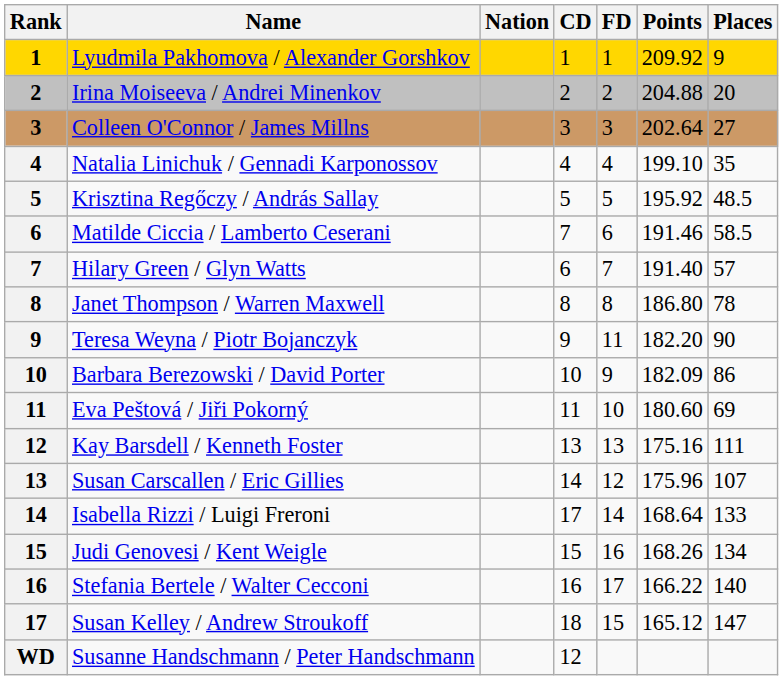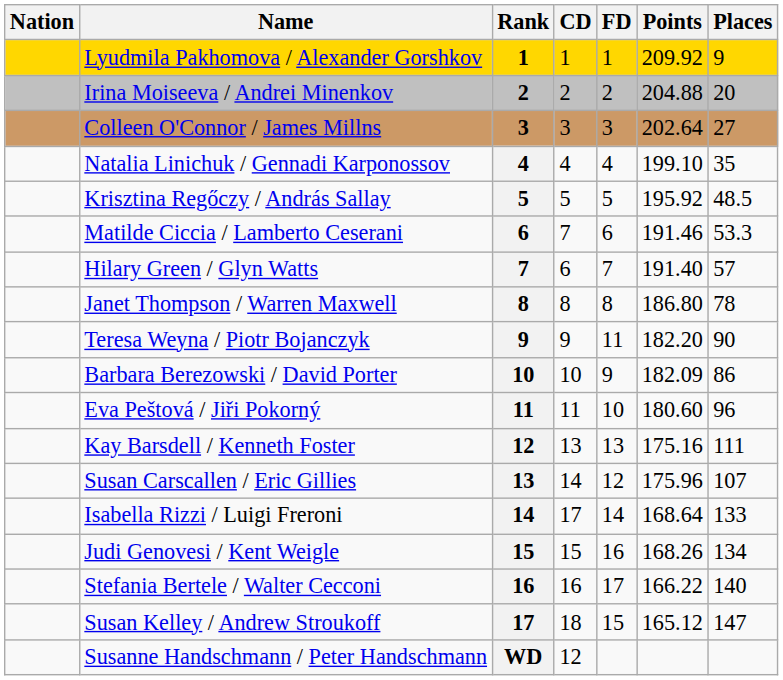 <table class="wikitable">
 <tr>
+<th>Nation</th>
+<th>Name</th>
 <th>Rank</th>
-<th>Name</th>
-<th>Nation</th>
 <th>CD</th>
 <th>FD</th>
 <th>Points</th>
 <th>Places</th>
 </tr>
 <tr bgcolor="gold">
+<td></td>
+<td><a href='#'>Lyudmila Pakhomova</a> / <a href='#'>Alexander Gorshkov</a></td>
 <td align="center"><strong>1</strong></td>
-<td><a href='#'>Lyudmila Pakhomova</a> / <a href='#'>Alexander Gorshkov</a></td>
-<td></td>
 <td>1</td>
 <td>1</td>
 <td>209.92</td>
 <td>9</td>
 </tr>
 <tr bgcolor="silver">
+<td></td>
+<td><a href='#'>Irina Moiseeva</a> / <a href='#'>Andrei Minenkov</a></td>
 <td align="center"><strong>2</strong></td>
-<td><a href='#'>Irina Moiseeva</a> / <a href='#'>Andrei Minenkov</a></td>
-<td></td>
 <td>2</td>
 <td>2</td>
 <td>204.88</td>
 <td>20</td>
 </tr>
 <tr bgcolor="cc9966">
+<td></td>
+<td><a href='#'>Colleen O'Connor</a> / <a href='#'>James Millns</a></td>
 <td align="center"><strong>3</strong></td>
-<td><a href='#'>Colleen O'Connor</a> / <a href='#'>James Millns</a></td>
-<td></td>
 <td>3</td>
 <td>3</td>
 <td>202.64</td>
 <td>27</td>
 </tr>
 <tr>
+<td></td>
+<td><a href='#'>Natalia Linichuk</a> / <a href='#'>Gennadi Karponossov</a></td>
 <th>4</th>
-<td><a href='#'>Natalia Linichuk</a> / <a href='#'>Gennadi Karponossov</a></td>
-<td></td>
 <td>4</td>
 <td>4</td>
 <td>199.10</td>
 <td>35</td>
 </tr>
 <tr>
+<td></td>
+<td><a href='#'>Krisztina Regőczy</a> / <a href='#'>András Sallay</a></td>
 <th>5</th>
-<td><a href='#'>Krisztina Regőczy</a> / <a href='#'>András Sallay</a></td>
-<td></td>
 <td>5</td>
 <td>5</td>
 <td>195.92</td>
 <td>48.5</td>
 </tr>
 <tr>
+<td></td>
+<td><a href='#'>Matilde Ciccia</a> / <a href='#'>Lamberto Ceserani</a></td>
 <th>6</th>
-<td><a href='#'>Matilde Ciccia</a> / <a href='#'>Lamberto Ceserani</a></td>
-<td></td>
 <td>7</td>
 <td>6</td>
 <td>191.46</td>
-<td>58.5</td>
+<td>53.3</td>
 </tr>
 <tr>
+<td></td>
+<td><a href='#'>Hilary Green</a> / <a href='#'>Glyn Watts</a></td>
 <th>7</th>
-<td><a href='#'>Hilary Green</a> / <a href='#'>Glyn Watts</a></td>
-<td></td>
 <td>6</td>
 <td>7</td>
 <td>191.40</td>
 <td>57</td>
 </tr>
 <tr>
+<td></td>
+<td><a href='#'>Janet Thompson</a> / <a href='#'>Warren Maxwell</a></td>
 <th>8</th>
-<td><a href='#'>Janet Thompson</a> / <a href='#'>Warren Maxwell</a></td>
-<td></td>
 <td>8</td>
 <td>8</td>
 <td>186.80</td>
 <td>78</td>
 </tr>
 <tr>
+<td></td>
+<td><a href='#'>Teresa Weyna</a> / <a href='#'>Piotr Bojanczyk</a></td>
 <th>9</th>
-<td><a href='#'>Teresa Weyna</a> / <a href='#'>Piotr Bojanczyk</a></td>
-<td></td>
 <td>9</td>
 <td>11</td>
 <td>182.20</td>
 <td>90</td>
 </tr>
 <tr>
+<td></td>
+<td><a href='#'>Barbara Berezowski</a> / <a href='#'>David Porter</a></td>
 <th>10</th>
-<td><a href='#'>Barbara Berezowski</a> / <a href='#'>David Porter</a></td>
-<td></td>
 <td>10</td>
 <td>9</td>
 <td>182.09</td>
 <td>86</td>
 </tr>
 <tr>
+<td></td>
+<td><a href='#'>Eva Peštová</a> / <a href='#'>Jiři Pokorný</a></td>
 <th>11</th>
-<td><a href='#'>Eva Peštová</a> / <a href='#'>Jiři Pokorný</a></td>
-<td></td>
 <td>11</td>
 <td>10</td>
 <td>180.60</td>
-<td>69</td>
+<td>96</td>
 </tr>
 <tr>
+<td></td>
+<td><a href='#'>Kay Barsdell</a> / <a href='#'>Kenneth Foster</a></td>
 <th>12</th>
-<td><a href='#'>Kay Barsdell</a> / <a href='#'>Kenneth Foster</a></td>
-<td></td>
 <td>13</td>
 <td>13</td>
 <td>175.16</td>
 <td>111</td>
 </tr>
 <tr>
+<td></td>
+<td><a href='#'>Susan Carscallen</a> / <a href='#'>Eric Gillies</a></td>
 <th>13</th>
-<td><a href='#'>Susan Carscallen</a> / <a href='#'>Eric Gillies</a></td>
-<td></td>
 <td>14</td>
 <td>12</td>
 <td>175.96</td>
 <td>107</td>
 </tr>
 <tr>
+<td></td>
+<td><a href='#'>Isabella Rizzi</a> / Luigi Freroni</td>
 <th>14</th>
-<td><a href='#'>Isabella Rizzi</a> / Luigi Freroni</td>
-<td></td>
 <td>17</td>
 <td>14</td>
 <td>168.64</td>
 <td>133</td>
 </tr>
 <tr>
+<td></td>
+<td><a href='#'>Judi Genovesi</a> / <a href='#'>Kent Weigle</a></td>
 <th>15</th>
-<td><a href='#'>Judi Genovesi</a> / <a href='#'>Kent Weigle</a></td>
-<td></td>
 <td>15</td>
 <td>16</td>
 <td>168.26</td>
 <td>134</td>
 </tr>
 <tr>
+<td></td>
+<td><a href='#'>Stefania Bertele</a> / <a href='#'>Walter Cecconi</a></td>
 <th>16</th>
-<td><a href='#'>Stefania Bertele</a> / <a href='#'>Walter Cecconi</a></td>
-<td></td>
 <td>16</td>
 <td>17</td>
 <td>166.22</td>
 <td>140</td>
 </tr>
 <tr>
+<td></td>
+<td><a href='#'>Susan Kelley</a> / <a href='#'>Andrew Stroukoff</a></td>
 <th>17</th>
-<td><a href='#'>Susan Kelley</a> / <a href='#'>Andrew Stroukoff</a></td>
-<td></td>
 <td>18</td>
 <td>15</td>
 <td>165.12</td>
 <td>147</td>
 </tr>
 <tr>
+<td></td>
+<td><a href='#'>Susanne Handschmann</a> / <a href='#'>Peter Handschmann</a></td>
 <th>WD</th>
-<td><a href='#'>Susanne Handschmann</a> / <a href='#'>Peter Handschmann</a></td>
-<td></td>
 <td>12</td>
 <td></td>
 <td></td>
 <td></td>
 </tr>
 </table>
